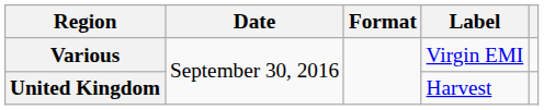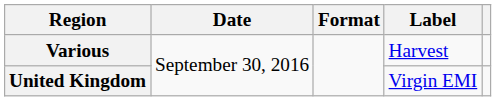 <table class="wikitable plainrowheaders">
 <tr>
 <th scope="col">Region</th>
 <th scope="col">Date</th>
 <th scope="col">Format</th>
 <th scope="col">Label</th>
 <th scope="col"></th>
 </tr>
 <tr>
 <th scope="row">Various</th>
 <td rowspan="2">September 30, 2016</td>
 <td rowspan="2"></td>
-<td><a href='#'>Virgin EMI</a></td>
+<td><a href='#'>Harvest</a></td>
 <td align="center"></td>
 </tr>
 <tr>
 <th scope="row">United Kingdom</th>
-<td><a href='#'>Harvest</a></td>
+<td><a href='#'>Virgin EMI</a></td>
 <td align="center"></td>
 </tr>
 </table>
